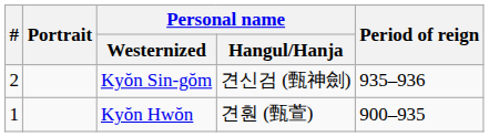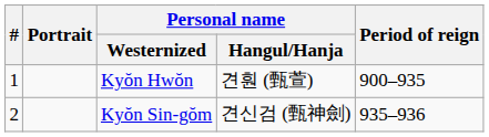 <table class="wikitable">
 <tr>
 <th rowspan="2">#</th>
 <th rowspan="2">Portrait</th>
 <th colspan="2"><a href='#'>Personal name</a></th>
 <th rowspan="2">Period of reign</th>
 </tr>
 <tr>
 <th>Westernized</th>
 <th>Hangul/Hanja</th>
 </tr>
 <tr>
+<td>1</td>
+<td></td>
+<td><a href='#'>Kyŏn Hwŏn</a></td>
+<td>견훤 (甄萱)</td>
+<td>900–935</td>
+</tr>
+<tr>
 <td>2</td>
 <td></td>
 <td><a href='#'>Kyŏn Sin-gŏm</a></td>
 <td>견신검 (甄神劍)</td>
 <td>935–936</td>
 </tr>
-<tr>
-<td>1</td>
-<td></td>
-<td><a href='#'>Kyŏn Hwŏn</a></td>
-<td>견훤 (甄萱)</td>
-<td>900–935</td>
-</tr>
 </table>
